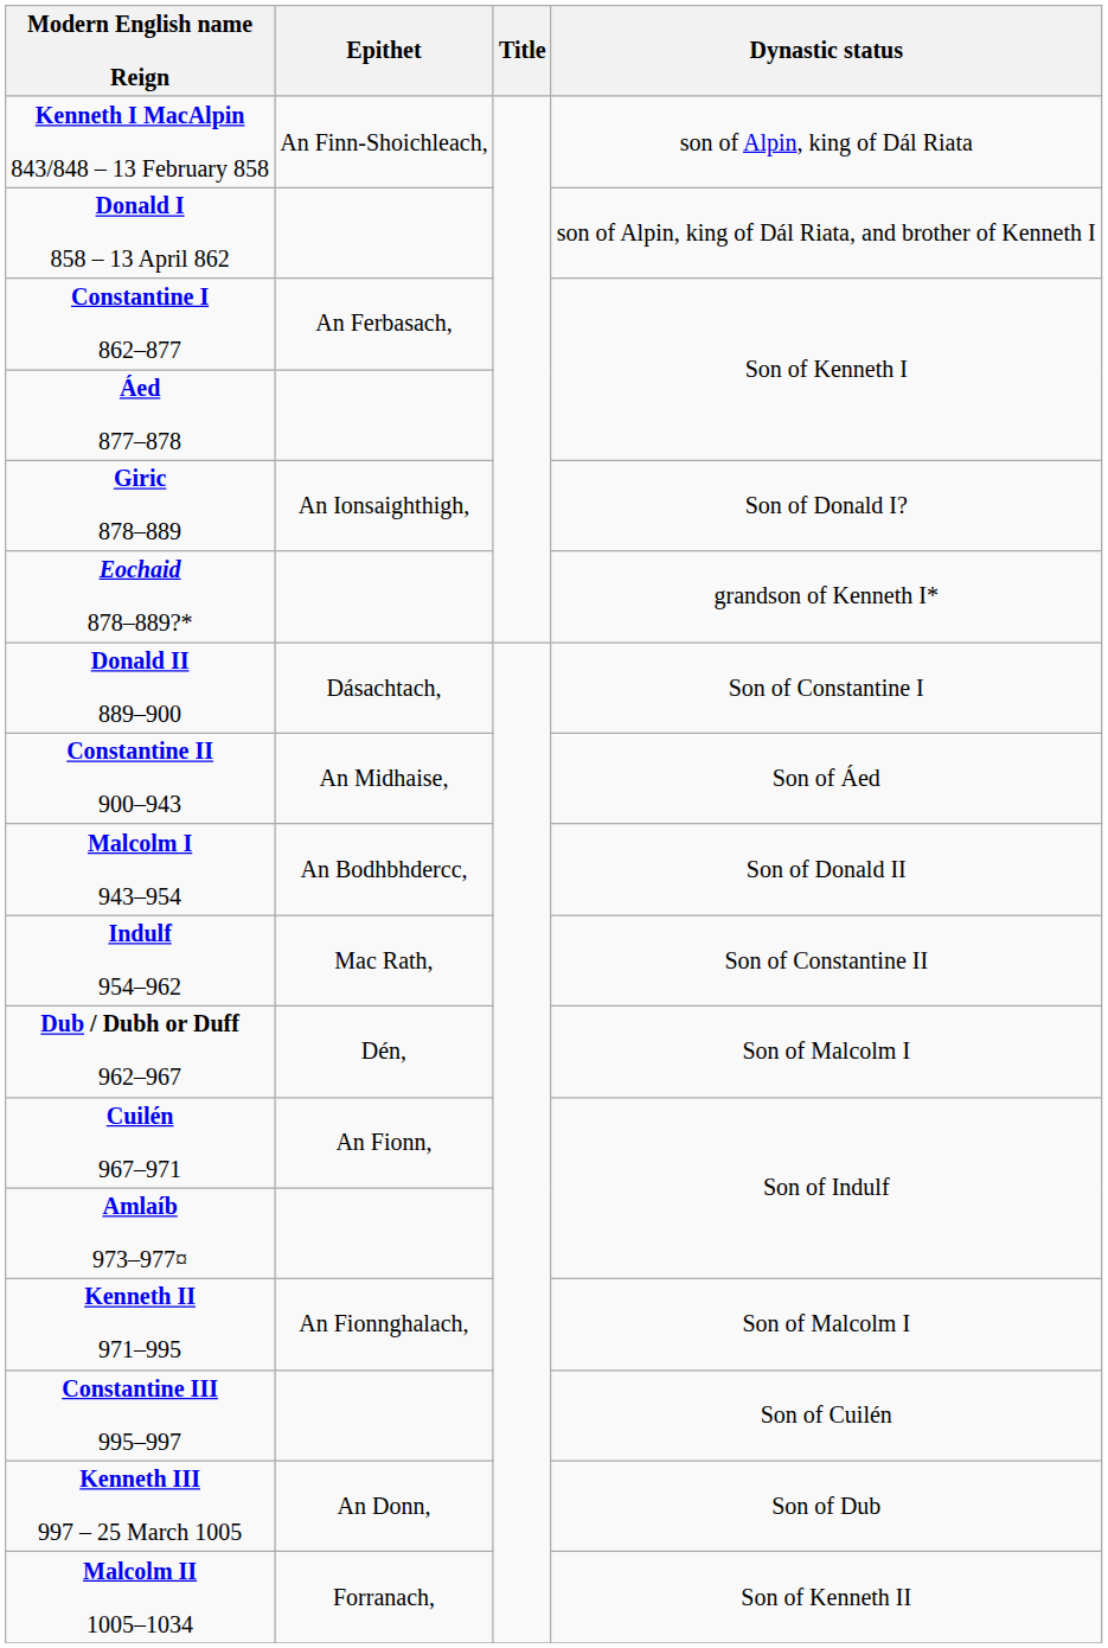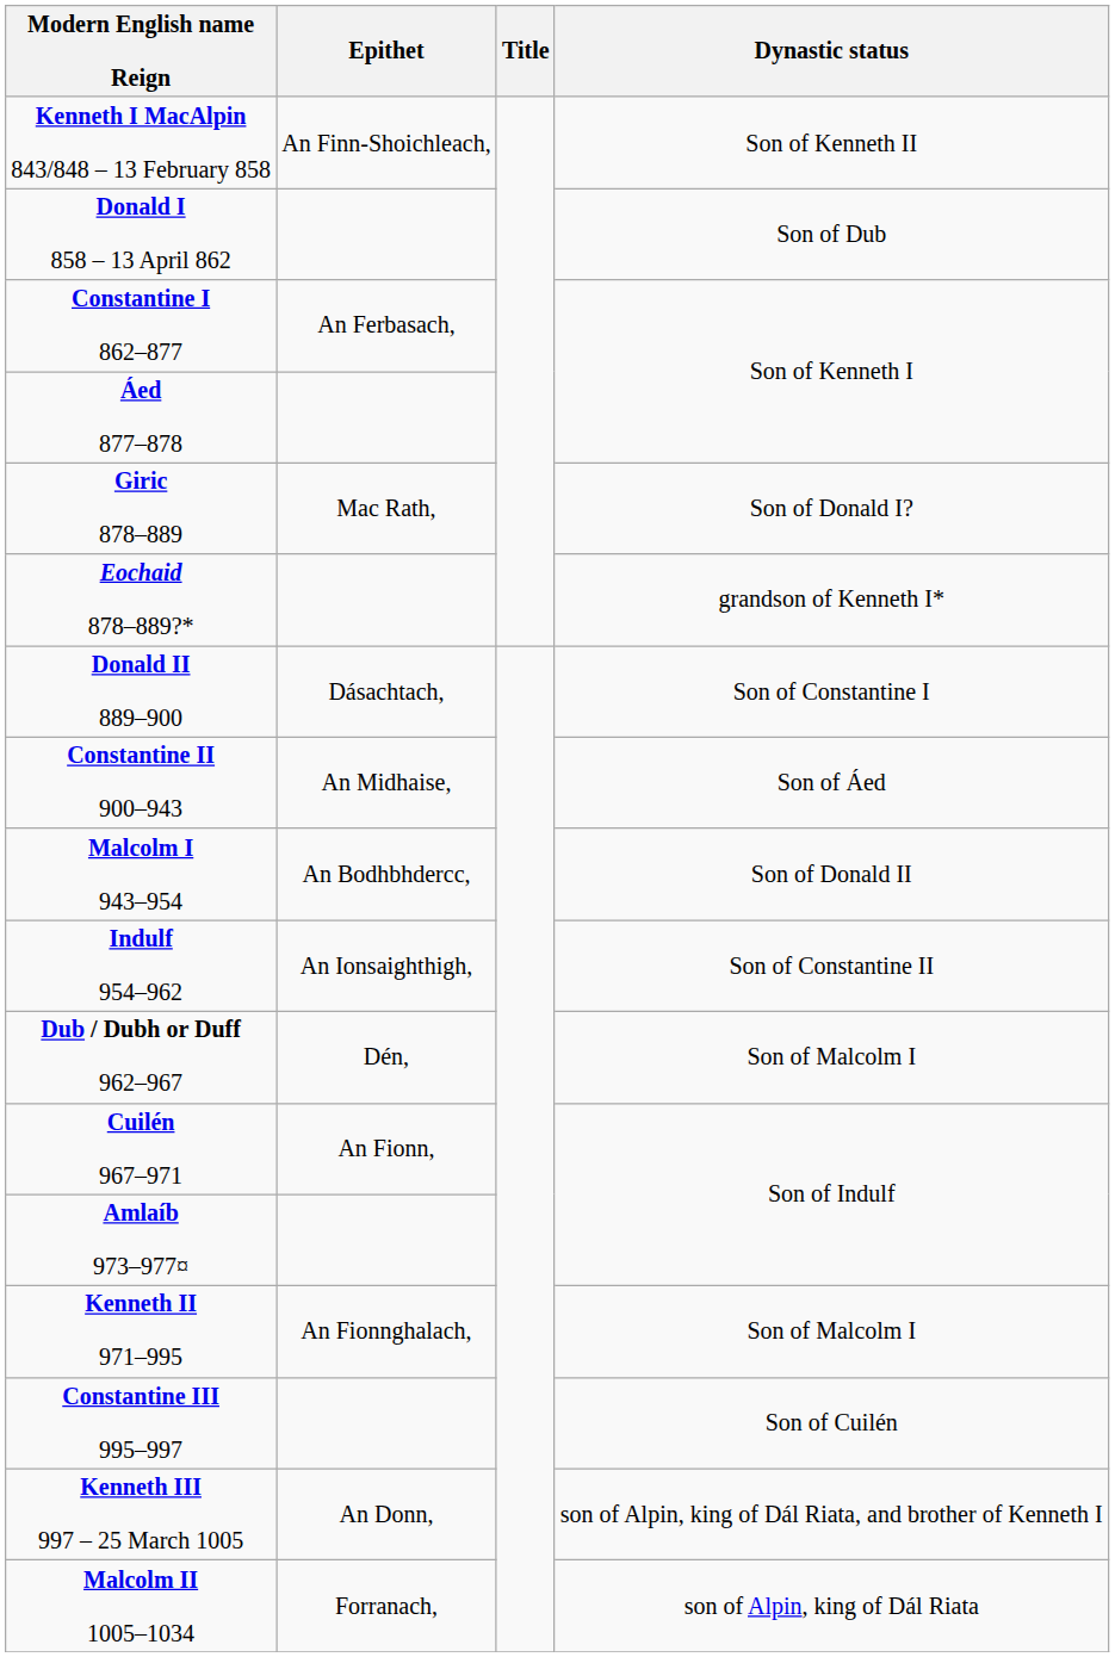 <table class="wikitable">
 <tr>
 <th>Modern English name<br><br>Reign</th>
 <th>Epithet</th>
 <th>Title</th>
 <th>Dynastic status</th>
 </tr>
 <tr>
 <td align=center><strong><a href='#'>Kenneth I MacAlpin</a></strong><br><br>843/848 – 13 February 858</td>
 <td align=center>An Finn-Shoichleach, <br></td>
 <td rowspan="6" align="center"></td>
-<td align=center>son of <a href='#'>Alpin</a>, king of Dál Riata</td>
+<td align=center>Son of Kenneth II</td>
 </tr>
 <tr>
 <td align=center><strong><a href='#'>Donald I</a></strong><br><br>858 – 13 April 862</td>
 <td align=center></td>
-<td align=center>son of Alpin, king of Dál Riata, and brother of Kenneth I</td>
+<td align=center>Son of Dub</td>
 </tr>
 <tr>
 <td align=center><strong><a href='#'>Constantine I</a></strong><br><br>862–877</td>
 <td align=center>An Ferbasach,<br></td>
 <td rowspan="2" align="center">Son of Kenneth I</td>
 </tr>
 <tr>
 <td align=center><strong><a href='#'>Áed</a></strong><br><br>877–878</td>
 <td align=center></td>
 </tr>
 <tr>
 <td align=center><strong><a href='#'>Giric</a></strong><br><br>878–889</td>
-<td align=center>An Ionsaighthigh, <br></td>
+<td align=center>Mac Rath, <br></td>
 <td align=center>Son of Donald I?</td>
 </tr>
 <tr>
 <td align=center><strong><em><a href='#'>Eochaid</a></em></strong><br><br>878–889?*</td>
 <td align=center></td>
 <td align=center>grandson of Kenneth I*</td>
 </tr>
 <tr>
 <td align=center><strong><a href='#'>Donald II</a></strong><br><br>889–900</td>
 <td align=center>Dásachtach, <br></td>
 <td rowspan="11" align="center"></td>
 <td align=center>Son of Constantine I</td>
 </tr>
 <tr>
 <td align=center><strong><a href='#'>Constantine II</a></strong><br><br>900–943</td>
 <td align=center>An Midhaise, <br></td>
 <td align=center>Son of Áed</td>
 </tr>
 <tr>
 <td align=center><strong><a href='#'>Malcolm I</a></strong><br><br>943–954</td>
 <td align=center>An Bodhbhdercc, <br></td>
 <td align=center>Son of Donald II</td>
 </tr>
 <tr>
 <td align=center><strong><a href='#'>Indulf</a></strong><br><br>954–962</td>
-<td align=center>Mac Rath, <br></td>
+<td align=center>An Ionsaighthigh, <br></td>
 <td align=center>Son of Constantine II</td>
 </tr>
 <tr>
 <td align=center><strong><a href='#'>Dub</a> / Dubh or Duff</strong><br><br>962–967</td>
 <td align=center>Dén, <br></td>
 <td align=center>Son of Malcolm I</td>
 </tr>
 <tr>
 <td align=center><strong><a href='#'>Cuilén</a></strong><br><br>967–971</td>
 <td align=center>An Fionn, <br></td>
 <td rowspan="2" align="center">Son of Indulf</td>
 </tr>
 <tr>
 <td align=center><strong><a href='#'>Amlaíb</a></strong><br><br>973–977¤</td>
 <td align=center></td>
 </tr>
 <tr>
 <td align=center><strong><a href='#'>Kenneth II</a></strong><br><br>971–995</td>
 <td align=center>An Fionnghalach, <br></td>
 <td align=center>Son of Malcolm I</td>
 </tr>
 <tr>
 <td align=center><strong><a href='#'>Constantine III</a></strong><br><br>995–997</td>
 <td align=center></td>
 <td align=center>Son of Cuilén</td>
 </tr>
 <tr>
 <td align=center><strong><a href='#'>Kenneth III</a></strong><br><br>997 – 25 March 1005</td>
 <td align=center>An Donn, <br></td>
-<td align=center>Son of Dub</td>
+<td align=center>son of Alpin, king of Dál Riata, and brother of Kenneth I</td>
 </tr>
 <tr>
 <td align=center><strong><a href='#'>Malcolm II</a></strong><br><br>1005–1034</td>
 <td align=center>Forranach, <br></td>
-<td align=center>Son of Kenneth II</td>
+<td align=center>son of <a href='#'>Alpin</a>, king of Dál Riata</td>
 </tr>
 </table>
